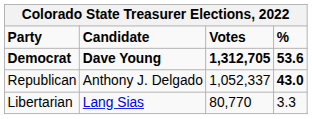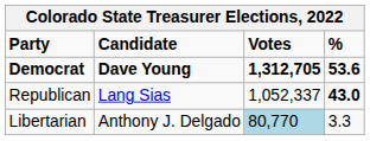 <table class="wikitable">
 <tr>
 <th colspan="4">Colorado State Treasurer Elections, 2022</th>
 </tr>
 <tr>
 <td><strong>Party</strong></td>
 <td><strong>Candidate</strong></td>
 <td><strong>Votes</strong></td>
 <td><strong>%</strong></td>
 </tr>
 <tr>
 <td><strong>Democrat</strong></td>
 <td><strong>Dave Young</strong></td>
 <td><strong>1,312,705</strong></td>
 <td><strong>53.6</strong></td>
 </tr>
 <tr>
 <td>Republican</td>
-<td>Anthony J. Delgado</td>
+<td><a href='#'>Lang Sias</a></td>
 <td>1,052,337</td>
 <td><strong>43.0</strong></td>
 </tr>
 <tr>
 <td>Libertarian</td>
-<td><a href='#'>Lang Sias</a></td>
-<td>80,770</td>
+<td>Anthony J. Delgado</td>
+<td style="background: lightblue;">80,770</td>
 <td>3.3</td>
 </tr>
 </table>
